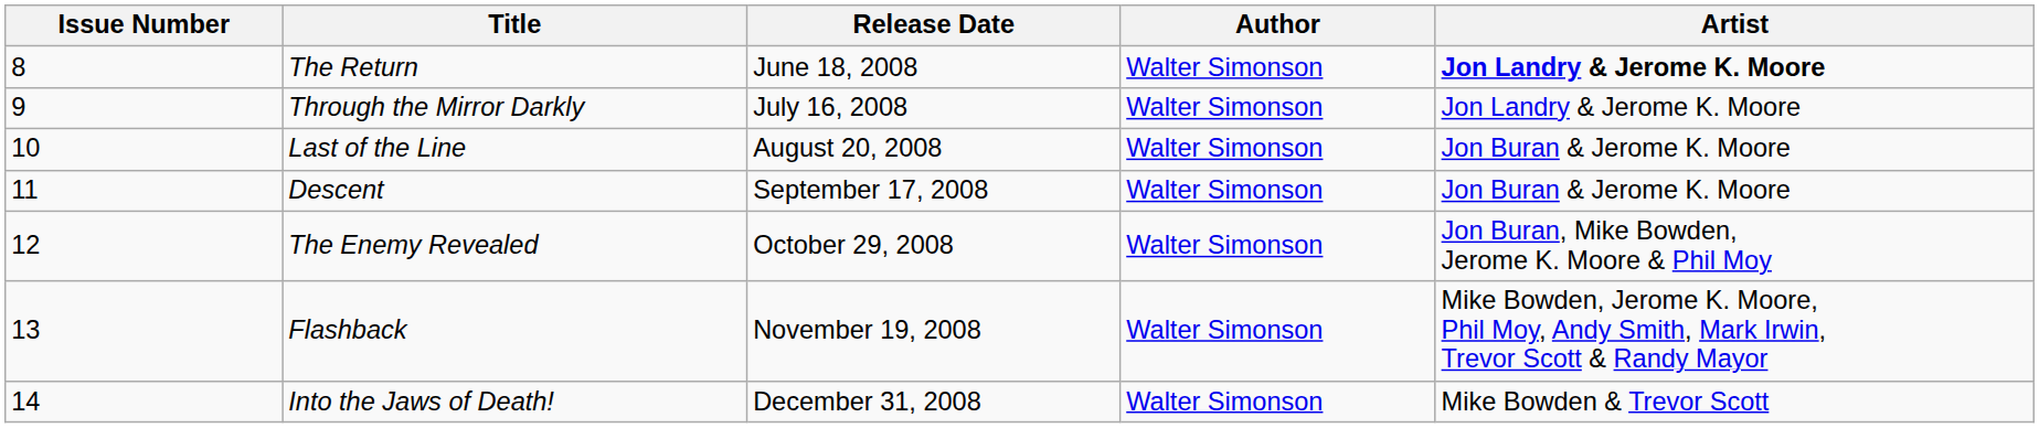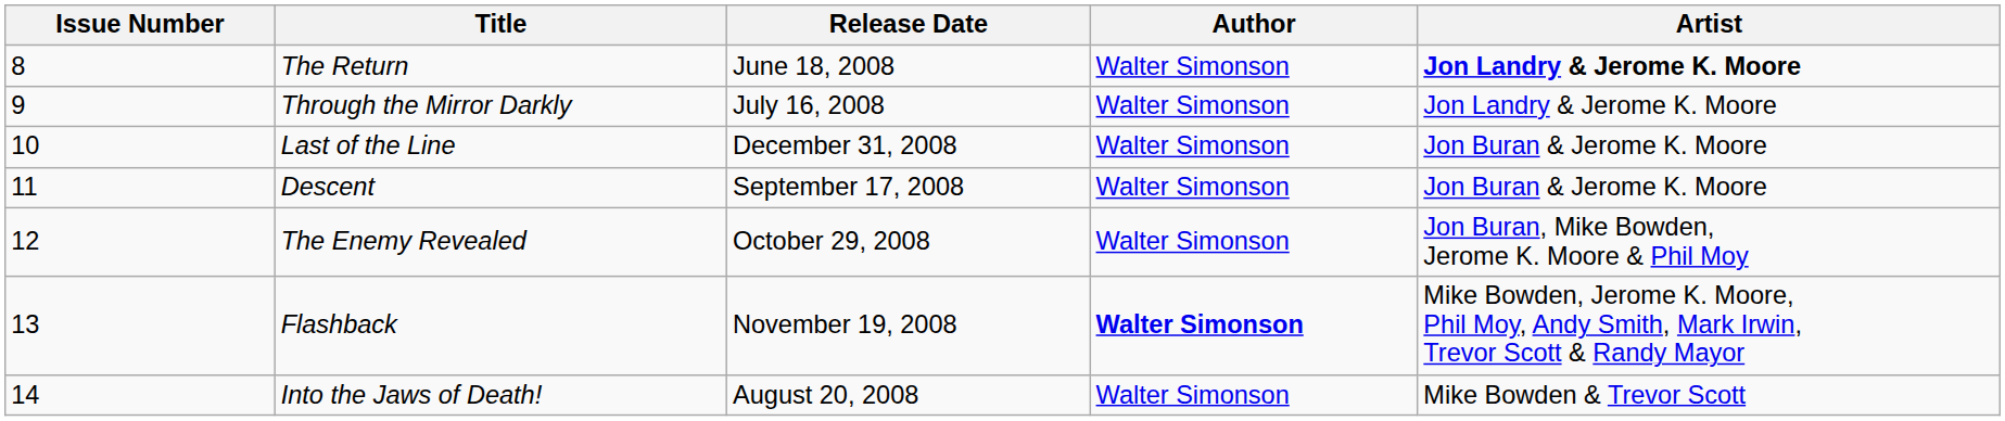 <table class="wikitable" style="width:99%;" style="background: #FFFFFF;">
 <tr>
 <th>Issue Number</th>
 <th>Title</th>
 <th>Release Date</th>
 <th>Author</th>
 <th>Artist</th>
 </tr>
 <tr>
 <td>8</td>
 <td><em>The Return</em></td>
 <td>June 18, 2008</td>
 <td><a href='#'>Walter Simonson</a></td>
 <td><strong><a href='#'>Jon Landry</a> & Jerome K. Moore</strong></td>
 </tr>
 <tr>
 <td>9</td>
 <td><em>Through the Mirror Darkly</em></td>
 <td>July 16, 2008</td>
 <td><a href='#'>Walter Simonson</a></td>
 <td><a href='#'>Jon Landry</a> & Jerome K. Moore</td>
 </tr>
 <tr>
 <td>10</td>
 <td><em>Last of the Line</em></td>
-<td>August 20, 2008</td>
+<td>December 31, 2008</td>
 <td><a href='#'>Walter Simonson</a></td>
 <td><a href='#'>Jon Buran</a> & Jerome K. Moore</td>
 </tr>
 <tr>
 <td>11</td>
 <td><em>Descent</em></td>
 <td>September 17, 2008</td>
 <td><a href='#'>Walter Simonson</a></td>
 <td><a href='#'>Jon Buran</a> & Jerome K. Moore</td>
 </tr>
 <tr>
 <td>12</td>
 <td><em>The Enemy Revealed</em></td>
 <td>October 29, 2008</td>
 <td><a href='#'>Walter Simonson</a></td>
 <td><a href='#'>Jon Buran</a>, Mike Bowden,<br>Jerome K. Moore & <a href='#'>Phil Moy</a></td>
 </tr>
 <tr>
 <td>13</td>
 <td><em>Flashback</em></td>
 <td>November 19, 2008</td>
-<td><a href='#'>Walter Simonson</a></td>
+<td><strong><a href='#'>Walter Simonson</a></strong></td>
 <td>Mike Bowden, Jerome K. Moore,<br><a href='#'>Phil Moy</a>, <a href='#'>Andy Smith</a>, <a href='#'>Mark Irwin</a>,<br><a href='#'>Trevor Scott</a> & <a href='#'>Randy Mayor</a></td>
 </tr>
 <tr>
 <td>14</td>
 <td><em>Into the Jaws of Death!</em></td>
-<td>December 31, 2008</td>
+<td>August 20, 2008</td>
 <td><a href='#'>Walter Simonson</a></td>
 <td>Mike Bowden & <a href='#'>Trevor Scott</a></td>
 </tr>
 </table>
